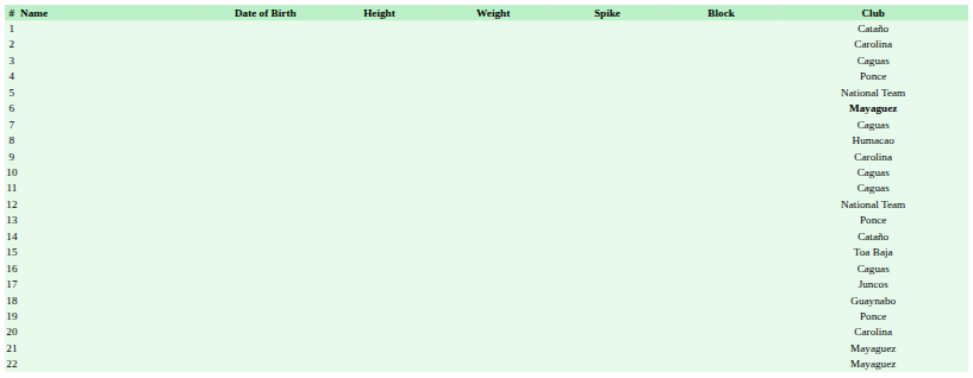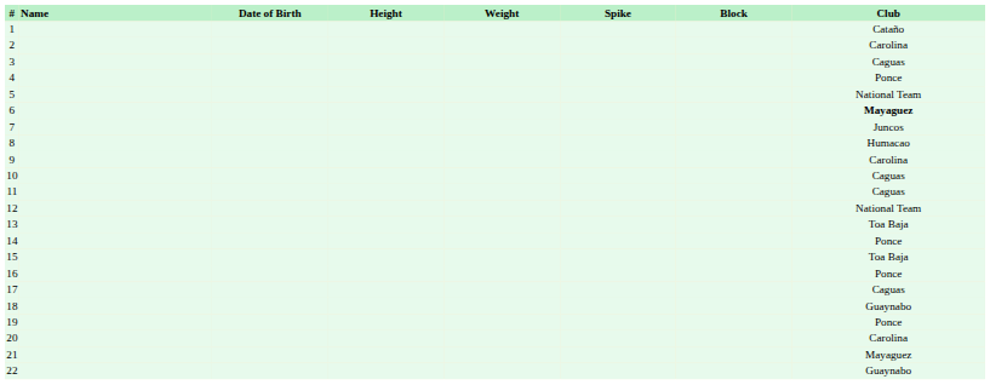 <table border=0 cellpadding=2 cellspacing=0  |- bgcolor=#FFECCE style="text-align:center; font-size:90%; width:100%">
 <tr bgcolor=#BBF0C9>
 <th>#</th>
 <th align=left width=20%>Name</th>
 <th width=12%>Date of Birth</th>
 <th width=12%>Height</th>
 <th width=12%>Weight</th>
 <th width=12%>Spike</th>
 <th width=12%>Block</th>
 <th width=20%>Club</th>
 </tr>
 <tr bgcolor=#E7FAEC>
 <td>1</td>
 <td align=left></td>
 <td align=right></td>
 <td></td>
 <td></td>
 <td></td>
 <td></td>
 <td>Cataño</td>
 </tr>
 <tr bgcolor=#E7FAEC>
 <td>2</td>
 <td align=left></td>
 <td align=right></td>
 <td></td>
 <td></td>
 <td></td>
 <td></td>
 <td>Carolina</td>
 </tr>
 <tr bgcolor=#E7FAEC>
 <td>3</td>
 <td align=left></td>
 <td align=right></td>
 <td></td>
 <td></td>
 <td></td>
 <td></td>
 <td>Caguas</td>
 </tr>
 <tr bgcolor=#E7FAEC>
 <td>4</td>
 <td align=left></td>
 <td align=right></td>
 <td></td>
 <td></td>
 <td></td>
 <td></td>
 <td>Ponce</td>
 </tr>
 <tr bgcolor=#E7FAEC>
 <td>5</td>
 <td align=left></td>
 <td align=right></td>
 <td></td>
 <td></td>
 <td></td>
 <td></td>
 <td>National Team</td>
 </tr>
 <tr bgcolor=#E7FAEC>
 <td>6</td>
 <td align=left></td>
 <td align=right></td>
 <td></td>
 <td></td>
 <td></td>
 <td></td>
 <td><strong>Mayaguez</strong></td>
 </tr>
 <tr bgcolor=#E7FAEC>
 <td>7</td>
 <td align=left></td>
 <td align=right></td>
 <td></td>
 <td></td>
 <td></td>
 <td></td>
-<td>Caguas</td>
+<td>Juncos</td>
 </tr>
 <tr bgcolor=#E7FAEC>
 <td>8</td>
 <td align=left></td>
 <td align=right></td>
 <td></td>
 <td></td>
 <td></td>
 <td></td>
 <td>Humacao</td>
 </tr>
 <tr bgcolor=#E7FAEC>
 <td>9</td>
 <td align=left></td>
 <td align=right></td>
 <td></td>
 <td></td>
 <td></td>
 <td></td>
 <td>Carolina</td>
 </tr>
 <tr bgcolor=#E7FAEC>
 <td>10</td>
 <td align=left></td>
 <td align=right></td>
 <td></td>
 <td></td>
 <td></td>
 <td></td>
 <td>Caguas</td>
 </tr>
 <tr bgcolor=#E7FAEC>
 <td>11</td>
 <td align=left></td>
 <td align=right></td>
 <td></td>
 <td></td>
 <td></td>
 <td></td>
 <td>Caguas</td>
 </tr>
 <tr bgcolor=#E7FAEC>
 <td>12</td>
 <td align=left></td>
 <td align=right></td>
 <td></td>
 <td></td>
 <td></td>
 <td></td>
 <td>National Team</td>
 </tr>
 <tr bgcolor=#E7FAEC>
 <td>13</td>
 <td align=left></td>
 <td align=right></td>
 <td></td>
 <td></td>
 <td></td>
 <td></td>
-<td>Ponce</td>
+<td>Toa Baja</td>
 </tr>
 <tr bgcolor=#E7FAEC>
 <td>14</td>
 <td align=left></td>
 <td align=right></td>
 <td></td>
 <td></td>
 <td></td>
 <td></td>
-<td>Cataño</td>
+<td>Ponce</td>
 </tr>
 <tr bgcolor=#E7FAEC>
 <td>15</td>
 <td align=left></td>
 <td align=right></td>
 <td></td>
 <td></td>
 <td></td>
 <td></td>
 <td>Toa Baja</td>
 </tr>
 <tr bgcolor=#E7FAEC>
 <td>16</td>
 <td align=left></td>
 <td align=right></td>
 <td></td>
 <td></td>
 <td></td>
 <td></td>
-<td>Caguas</td>
+<td>Ponce</td>
 </tr>
 <tr bgcolor=#E7FAEC>
 <td>17</td>
 <td align=left></td>
 <td align=right></td>
 <td></td>
 <td></td>
 <td></td>
 <td></td>
-<td>Juncos</td>
+<td>Caguas</td>
 </tr>
 <tr bgcolor=#E7FAEC>
 <td>18</td>
 <td align=left></td>
 <td align=right></td>
 <td></td>
 <td></td>
 <td></td>
 <td></td>
 <td>Guaynabo</td>
 </tr>
 <tr bgcolor=#E7FAEC>
 <td>19</td>
 <td align=left></td>
 <td align=right></td>
 <td></td>
 <td></td>
 <td></td>
 <td></td>
 <td>Ponce</td>
 </tr>
 <tr bgcolor=#E7FAEC>
 <td>20</td>
 <td align=left></td>
 <td align=right></td>
 <td></td>
 <td></td>
 <td></td>
 <td></td>
 <td>Carolina</td>
 </tr>
 <tr bgcolor=#E7FAEC>
 <td>21</td>
 <td align=left></td>
 <td align=right></td>
 <td></td>
 <td></td>
 <td></td>
 <td></td>
 <td>Mayaguez</td>
 </tr>
 <tr bgcolor=#E7FAEC>
 <td>22</td>
 <td align=left></td>
 <td align=right></td>
 <td></td>
 <td></td>
 <td></td>
 <td></td>
-<td>Mayaguez</td>
+<td>Guaynabo</td>
 </tr>
 </table>
